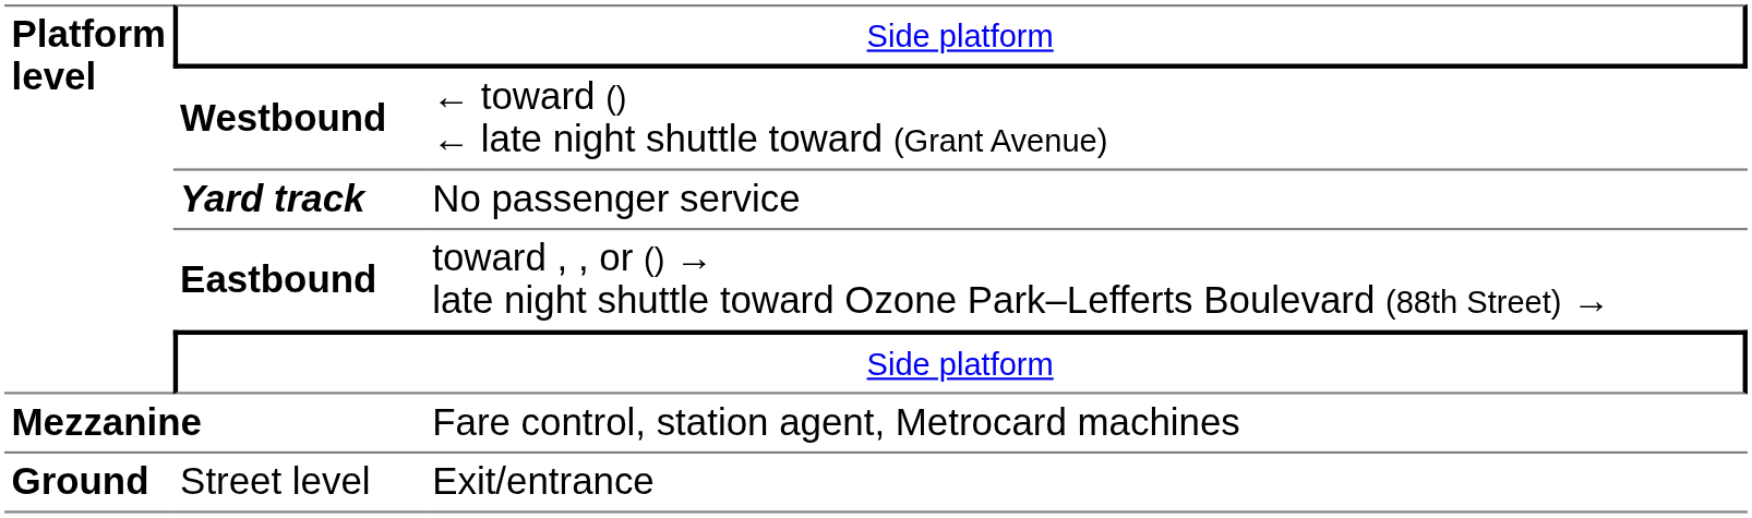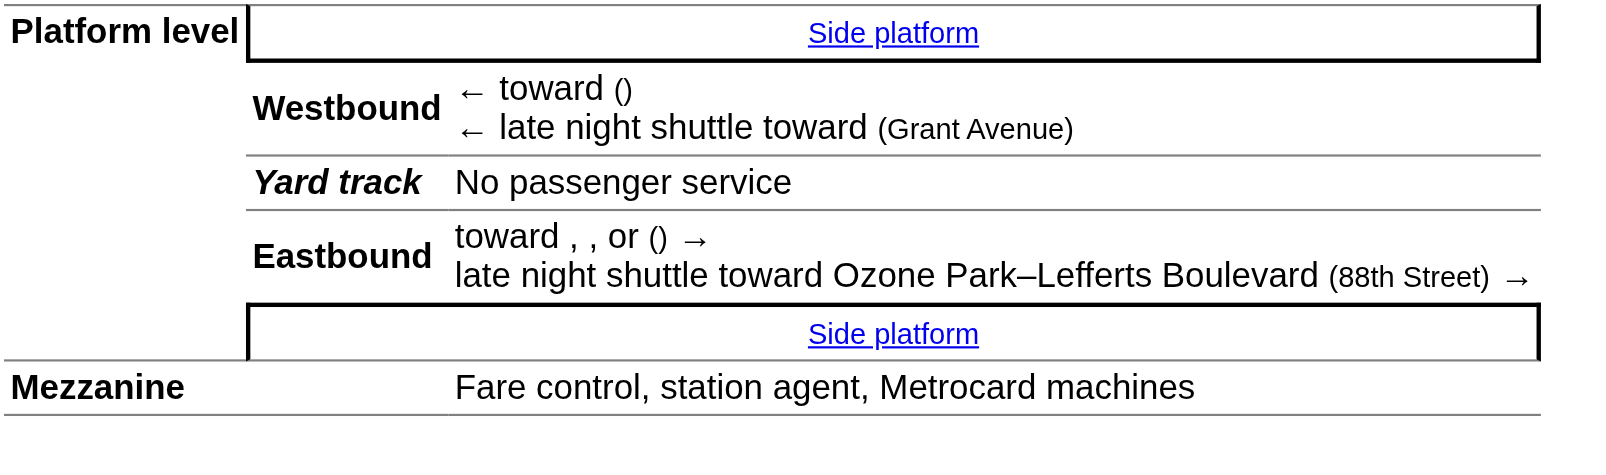 <table table border=0 cellspacing=0 cellpadding=3>
 <tr>
 <td style="border-top:solid 1px gray;border-bottom:solid 1px gray;" rowspan=5 valign=top><strong>Platform level</strong></td>
 <td style="border-top:solid 1px gray;border-right:solid 2px black;border-left:solid 2px black;border-bottom:solid 2px black;text-align:center;" colspan=2><small><a href='#'>Side platform</a></small></td>
 </tr>
 <tr>
 <td style="border-bottom:solid 1px gray;"><span><strong>Westbound</strong></span></td>
 <td style="border-bottom:solid 1px gray;">←  toward  <small>()</small><br>←  late night shuttle toward  <small>(Grant Avenue)</small></td>
 </tr>
 <tr>
 <td><strong><em>Yard track</em></strong></td>
 <td> No passenger service</td>
 </tr>
 <tr>
 <td style="border-top:solid 1px gray;"><span><strong>Eastbound</strong></span></td>
 <td style="border-top:solid 1px gray;">  toward , , or  <small>()</small> →<br>  late night shuttle toward Ozone Park–Lefferts Boulevard <small>(88th Street)</small> →</td>
 </tr>
 <tr>
 <td style="border-bottom:solid 1px gray;border-top:solid 2px black;border-right:solid 2px black;border-left:solid 2px black;text-align:center;" colspan=2><small><a href='#'>Side platform</a></small></td>
 </tr>
 <tr>
 <td style="border-bottom:solid 1px gray;" colspan=2><strong>Mezzanine</strong></td>
 <td style="border-bottom:solid 1px gray;">Fare control, station agent, Metrocard machines</td>
 </tr>
-<tr>
-<td style="border-bottom:solid 1px gray;" width=50><strong>Ground</strong></td>
-<td style="border-bottom:solid 1px gray;" width=100>Street level</td>
-<td style="border-bottom:solid 1px gray;" width=550>Exit/entrance</td>
-</tr>
 </table>
